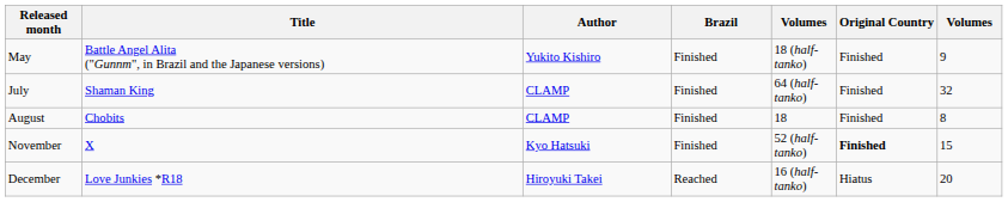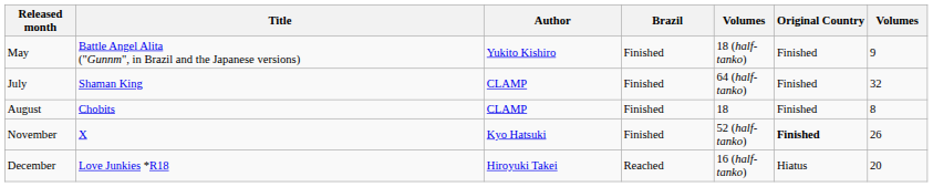 <table class="wikitable" width="100%">
 <tr>
 <th width="90">Released month</th>
 <th>Title</th>
 <th>Author</th>
 <th width="120">Brazil</th>
 <th width="75">Volumes</th>
 <th width="120">Original Country</th>
 <th width="75">Volumes</th>
 </tr>
 <tr>
 <td>May</td>
 <td><a href='#'>Battle Angel Alita</a> <br> ("<em>Gunnm</em>", in Brazil and the Japanese versions)</td>
 <td><a href='#'>Yukito Kishiro</a></td>
 <td>Finished</td>
 <td>18 (<em>half-tanko</em>)</td>
 <td>Finished</td>
 <td>9</td>
 </tr>
 <tr>
 <td>July</td>
 <td><a href='#'>Shaman King</a></td>
 <td><a href='#'>CLAMP</a></td>
 <td>Finished</td>
 <td>64 (<em>half-tanko</em>)</td>
 <td>Finished</td>
 <td>32</td>
 </tr>
 <tr>
 <td>August</td>
 <td><a href='#'>Chobits</a></td>
 <td><a href='#'>CLAMP</a></td>
 <td>Finished</td>
 <td>18</td>
 <td>Finished</td>
 <td>8</td>
 </tr>
 <tr>
 <td>November</td>
 <td><a href='#'>X</a></td>
 <td><a href='#'>Kyo Hatsuki</a></td>
 <td>Finished</td>
 <td>52 (<em>half-tanko</em>)</td>
 <td><strong>Finished</strong></td>
-<td>15</td>
+<td>26</td>
 </tr>
 <tr>
 <td>December</td>
 <td><a href='#'>Love Junkies</a> *<a href='#'>R18</a></td>
 <td><a href='#'>Hiroyuki Takei</a></td>
 <td>Reached</td>
 <td>16 (<em>half-tanko</em>)</td>
 <td>Hiatus</td>
 <td>20</td>
 </tr>
 </table>
